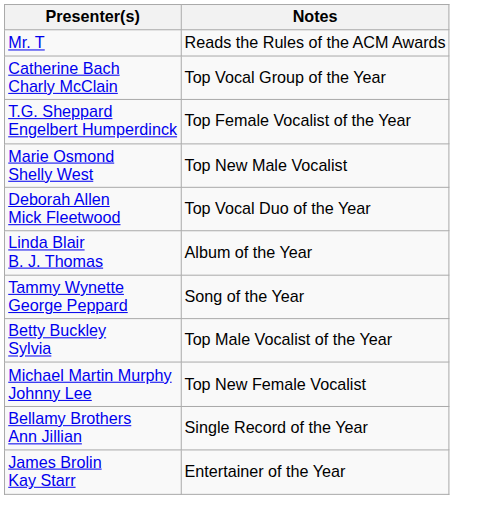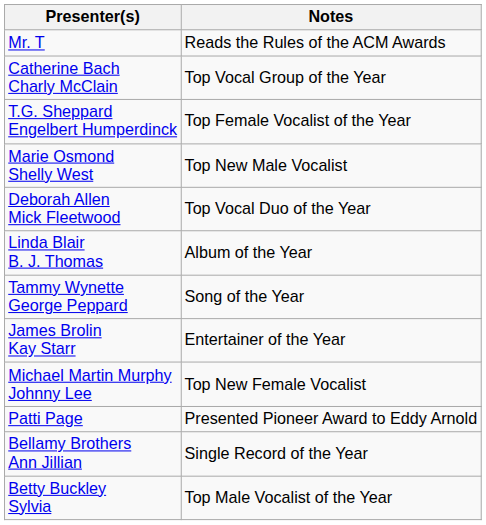 <table class="wikitable">
 <tr>
 <th>Presenter(s)</th>
 <th>Notes</th>
 </tr>
 <tr>
 <td><a href='#'>Mr. T</a></td>
 <td>Reads the Rules of the ACM Awards</td>
 </tr>
 <tr>
 <td><a href='#'>Catherine Bach</a><br><a href='#'>Charly McClain</a></td>
 <td>Top Vocal Group of the Year</td>
 </tr>
 <tr>
 <td><a href='#'>T.G. Sheppard</a><br><a href='#'>Engelbert Humperdinck</a></td>
 <td>Top Female Vocalist of the Year</td>
 </tr>
 <tr>
 <td><a href='#'>Marie Osmond</a><br><a href='#'>Shelly West</a></td>
 <td>Top New Male Vocalist</td>
 </tr>
 <tr>
 <td><a href='#'>Deborah Allen</a><br><a href='#'>Mick Fleetwood</a></td>
 <td>Top Vocal Duo of the Year</td>
 </tr>
 <tr>
 <td><a href='#'>Linda Blair</a><br><a href='#'>B. J. Thomas</a></td>
 <td>Album of the Year</td>
 </tr>
 <tr>
 <td><a href='#'>Tammy Wynette</a><br><a href='#'>George Peppard</a></td>
 <td>Song of the Year</td>
 </tr>
 <tr>
-<td><a href='#'>Betty Buckley</a><br><a href='#'>Sylvia</a></td>
-<td>Top Male Vocalist of the Year</td>
+<td><a href='#'>James Brolin</a><br><a href='#'>Kay Starr</a></td>
+<td>Entertainer of the Year</td>
 </tr>
 <tr>
 <td><a href='#'>Michael Martin Murphy</a><br><a href='#'>Johnny Lee</a></td>
 <td>Top New Female Vocalist</td>
 </tr>
 <tr>
+<td><a href='#'>Patti Page</a></td>
+<td>Presented Pioneer Award to Eddy Arnold</td>
+</tr>
+<tr>
 <td><a href='#'>Bellamy Brothers</a><br><a href='#'>Ann Jillian</a></td>
 <td>Single Record of the Year</td>
 </tr>
 <tr>
-<td><a href='#'>James Brolin</a><br><a href='#'>Kay Starr</a></td>
-<td>Entertainer of the Year</td>
+<td><a href='#'>Betty Buckley</a><br><a href='#'>Sylvia</a></td>
+<td>Top Male Vocalist of the Year</td>
 </tr>
 </table>
